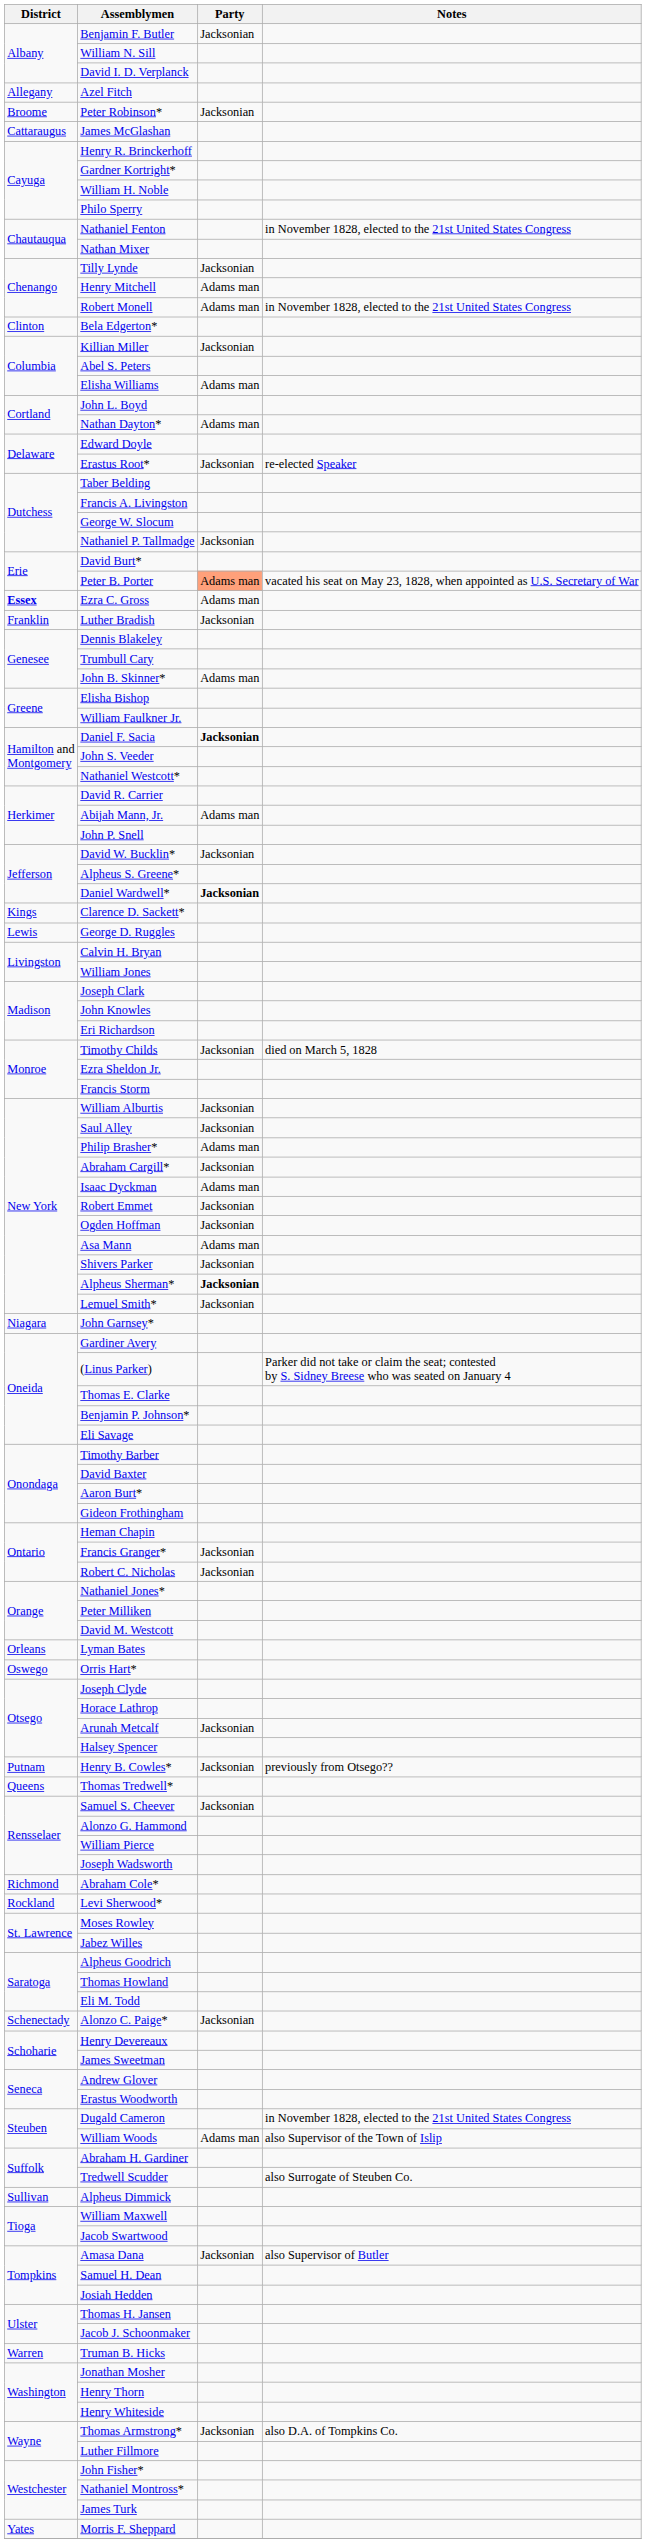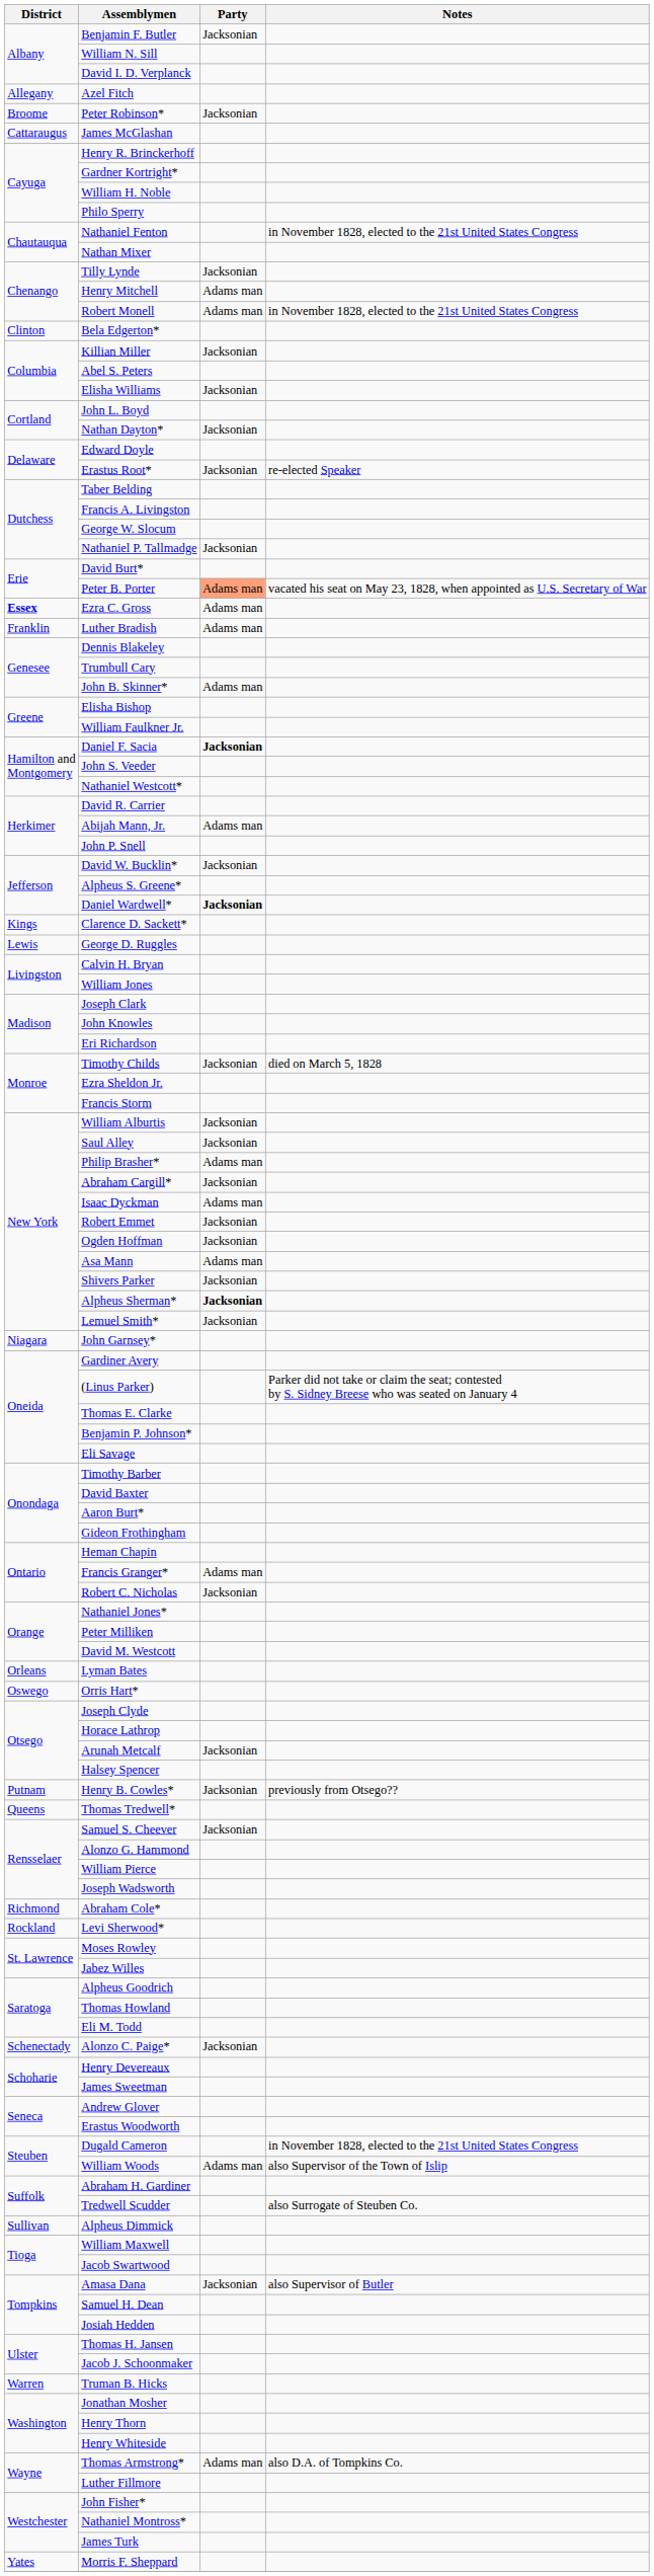 <table class=wikitable>
 <tr>
 <th>District</th>
 <th>Assemblymen</th>
 <th>Party</th>
 <th>Notes</th>
 </tr>
 <tr>
 <td rowspan="3"><a href='#'>Albany</a></td>
 <td><a href='#'>Benjamin F. Butler</a></td>
 <td>Jacksonian</td>
 <td></td>
 </tr>
 <tr>
 <td><a href='#'>William N. Sill</a></td>
 <td></td>
 <td></td>
 </tr>
 <tr>
 <td><a href='#'>David I. D. Verplanck</a></td>
 <td></td>
 <td></td>
 </tr>
 <tr>
 <td><a href='#'>Allegany</a></td>
 <td><a href='#'>Azel Fitch</a></td>
 <td></td>
 <td></td>
 </tr>
 <tr>
 <td><a href='#'>Broome</a></td>
 <td><a href='#'>Peter Robinson</a>*</td>
 <td>Jacksonian</td>
 <td></td>
 </tr>
 <tr>
 <td><a href='#'>Cattaraugus</a></td>
 <td><a href='#'>James McGlashan</a></td>
 <td></td>
 <td></td>
 </tr>
 <tr>
 <td rowspan="4"><a href='#'>Cayuga</a></td>
 <td><a href='#'>Henry R. Brinckerhoff</a></td>
 <td></td>
 <td></td>
 </tr>
 <tr>
 <td><a href='#'>Gardner Kortright</a>*</td>
 <td></td>
 <td></td>
 </tr>
 <tr>
 <td><a href='#'>William H. Noble</a></td>
 <td></td>
 <td></td>
 </tr>
 <tr>
 <td><a href='#'>Philo Sperry</a></td>
 <td></td>
 <td></td>
 </tr>
 <tr>
 <td rowspan="2"><a href='#'>Chautauqua</a></td>
 <td><a href='#'>Nathaniel Fenton</a></td>
 <td></td>
 <td>in November 1828, elected to the <a href='#'>21st United States Congress</a></td>
 </tr>
 <tr>
 <td><a href='#'>Nathan Mixer</a></td>
 <td></td>
 <td></td>
 </tr>
 <tr>
 <td rowspan="3"><a href='#'>Chenango</a></td>
 <td><a href='#'>Tilly Lynde</a></td>
 <td>Jacksonian</td>
 <td></td>
 </tr>
 <tr>
 <td><a href='#'>Henry Mitchell</a></td>
 <td>Adams man</td>
 <td></td>
 </tr>
 <tr>
 <td><a href='#'>Robert Monell</a></td>
 <td>Adams man</td>
 <td>in November 1828, elected to the <a href='#'>21st United States Congress</a></td>
 </tr>
 <tr>
 <td><a href='#'>Clinton</a></td>
 <td><a href='#'>Bela Edgerton</a>*</td>
 <td></td>
 <td></td>
 </tr>
 <tr>
 <td rowspan="3"><a href='#'>Columbia</a></td>
 <td><a href='#'>Killian Miller</a></td>
 <td>Jacksonian</td>
 <td></td>
 </tr>
 <tr>
 <td><a href='#'>Abel S. Peters</a></td>
 <td></td>
 <td></td>
 </tr>
 <tr>
 <td><a href='#'>Elisha Williams</a></td>
-<td>Adams man</td>
+<td>Jacksonian</td>
 <td></td>
 </tr>
 <tr>
 <td rowspan="2"><a href='#'>Cortland</a></td>
 <td><a href='#'>John L. Boyd</a></td>
 <td></td>
 <td></td>
 </tr>
 <tr>
 <td><a href='#'>Nathan Dayton</a>*</td>
-<td>Adams man</td>
+<td>Jacksonian</td>
 <td></td>
 </tr>
 <tr>
 <td rowspan="2"><a href='#'>Delaware</a></td>
 <td><a href='#'>Edward Doyle</a></td>
 <td></td>
 <td></td>
 </tr>
 <tr>
 <td><a href='#'>Erastus Root</a>*</td>
 <td>Jacksonian</td>
 <td>re-elected <a href='#'>Speaker</a></td>
 </tr>
 <tr>
 <td rowspan="4"><a href='#'>Dutchess</a></td>
 <td><a href='#'>Taber Belding</a></td>
 <td></td>
 <td></td>
 </tr>
 <tr>
 <td><a href='#'>Francis A. Livingston</a></td>
 <td></td>
 <td></td>
 </tr>
 <tr>
 <td><a href='#'>George W. Slocum</a></td>
 <td></td>
 <td></td>
 </tr>
 <tr>
 <td><a href='#'>Nathaniel P. Tallmadge</a></td>
 <td>Jacksonian</td>
 <td></td>
 </tr>
 <tr>
 <td rowspan="2"><a href='#'>Erie</a></td>
 <td><a href='#'>David Burt</a>*</td>
 <td></td>
 <td></td>
 </tr>
 <tr>
 <td><a href='#'>Peter B. Porter</a></td>
 <td style="background: lightsalmon;">Adams man</td>
 <td>vacated his seat on May 23, 1828, when appointed as <a href='#'>U.S. Secretary of War</a></td>
 </tr>
 <tr>
 <td><strong><a href='#'>Essex</a></strong></td>
 <td><a href='#'>Ezra C. Gross</a></td>
 <td>Adams man</td>
 <td></td>
 </tr>
 <tr>
 <td><a href='#'>Franklin</a></td>
 <td><a href='#'>Luther Bradish</a></td>
-<td>Jacksonian</td>
+<td>Adams man</td>
 <td></td>
 </tr>
 <tr>
 <td rowspan="3"><a href='#'>Genesee</a></td>
 <td><a href='#'>Dennis Blakeley</a></td>
 <td></td>
 <td></td>
 </tr>
 <tr>
 <td><a href='#'>Trumbull Cary</a></td>
 <td></td>
 <td></td>
 </tr>
 <tr>
 <td><a href='#'>John B. Skinner</a>*</td>
 <td>Adams man</td>
 <td></td>
 </tr>
 <tr>
 <td rowspan="2"><a href='#'>Greene</a></td>
 <td><a href='#'>Elisha Bishop</a></td>
 <td></td>
 <td></td>
 </tr>
 <tr>
 <td><a href='#'>William Faulkner Jr.</a></td>
 <td></td>
 <td></td>
 </tr>
 <tr>
 <td rowspan="3"><a href='#'>Hamilton</a> and <br><a href='#'>Montgomery</a></td>
 <td><a href='#'>Daniel F. Sacia</a></td>
 <td><strong>Jacksonian</strong></td>
 <td></td>
 </tr>
 <tr>
 <td><a href='#'>John S. Veeder</a></td>
 <td></td>
 <td></td>
 </tr>
 <tr>
 <td><a href='#'>Nathaniel Westcott</a>*</td>
 <td></td>
 <td></td>
 </tr>
 <tr>
 <td rowspan="3"><a href='#'>Herkimer</a></td>
 <td><a href='#'>David R. Carrier</a></td>
 <td></td>
 <td></td>
 </tr>
 <tr>
 <td><a href='#'>Abijah Mann, Jr.</a></td>
 <td>Adams man</td>
 <td></td>
 </tr>
 <tr>
 <td><a href='#'>John P. Snell</a></td>
 <td></td>
 <td></td>
 </tr>
 <tr>
 <td rowspan="3"><a href='#'>Jefferson</a></td>
 <td><a href='#'>David W. Bucklin</a>*</td>
 <td>Jacksonian</td>
 <td></td>
 </tr>
 <tr>
 <td><a href='#'>Alpheus S. Greene</a>*</td>
 <td></td>
 <td></td>
 </tr>
 <tr>
 <td><a href='#'>Daniel Wardwell</a>*</td>
 <td><strong>Jacksonian</strong></td>
 <td></td>
 </tr>
 <tr>
 <td><a href='#'>Kings</a></td>
 <td><a href='#'>Clarence D. Sackett</a>*</td>
 <td></td>
 <td></td>
 </tr>
 <tr>
 <td><a href='#'>Lewis</a></td>
 <td><a href='#'>George D. Ruggles</a></td>
 <td></td>
 <td></td>
 </tr>
 <tr>
 <td rowspan="2"><a href='#'>Livingston</a></td>
 <td><a href='#'>Calvin H. Bryan</a></td>
 <td></td>
 <td></td>
 </tr>
 <tr>
 <td><a href='#'>William Jones</a></td>
 <td></td>
 <td></td>
 </tr>
 <tr>
 <td rowspan="3"><a href='#'>Madison</a></td>
 <td><a href='#'>Joseph Clark</a></td>
 <td></td>
 <td></td>
 </tr>
 <tr>
 <td><a href='#'>John Knowles</a></td>
 <td></td>
 <td></td>
 </tr>
 <tr>
 <td><a href='#'>Eri Richardson</a></td>
 <td></td>
 <td></td>
 </tr>
 <tr>
 <td rowspan="3"><a href='#'>Monroe</a></td>
 <td><a href='#'>Timothy Childs</a></td>
 <td>Jacksonian</td>
 <td>died on March 5, 1828</td>
 </tr>
 <tr>
 <td><a href='#'>Ezra Sheldon Jr.</a></td>
 <td></td>
 <td></td>
 </tr>
 <tr>
 <td><a href='#'>Francis Storm</a></td>
 <td></td>
 <td></td>
 </tr>
 <tr>
 <td rowspan="11"><a href='#'>New York</a></td>
 <td><a href='#'>William Alburtis</a></td>
 <td>Jacksonian</td>
 <td></td>
 </tr>
 <tr>
 <td><a href='#'>Saul Alley</a></td>
 <td>Jacksonian</td>
 <td></td>
 </tr>
 <tr>
 <td><a href='#'>Philip Brasher</a>*</td>
 <td>Adams man</td>
 <td></td>
 </tr>
 <tr>
 <td><a href='#'>Abraham Cargill</a>*</td>
 <td>Jacksonian</td>
 <td></td>
 </tr>
 <tr>
 <td><a href='#'>Isaac Dyckman</a></td>
 <td>Adams man</td>
 <td></td>
 </tr>
 <tr>
 <td><a href='#'>Robert Emmet</a></td>
 <td>Jacksonian</td>
 <td></td>
 </tr>
 <tr>
 <td><a href='#'>Ogden Hoffman</a></td>
 <td>Jacksonian</td>
 <td></td>
 </tr>
 <tr>
 <td><a href='#'>Asa Mann</a></td>
 <td>Adams man</td>
 <td></td>
 </tr>
 <tr>
 <td><a href='#'>Shivers Parker</a></td>
 <td>Jacksonian</td>
 <td></td>
 </tr>
 <tr>
 <td><a href='#'>Alpheus Sherman</a>*</td>
 <td><strong>Jacksonian</strong></td>
 <td></td>
 </tr>
 <tr>
 <td><a href='#'>Lemuel Smith</a>*</td>
 <td>Jacksonian</td>
 <td></td>
 </tr>
 <tr>
 <td><a href='#'>Niagara</a></td>
 <td><a href='#'>John Garnsey</a>*</td>
 <td></td>
 <td></td>
 </tr>
 <tr>
 <td rowspan="5"><a href='#'>Oneida</a></td>
 <td><a href='#'>Gardiner Avery</a></td>
 <td></td>
 <td></td>
 </tr>
 <tr>
 <td>(<a href='#'>Linus Parker</a>)</td>
 <td></td>
 <td>Parker did not take or claim the seat; contested <br>by <a href='#'>S. Sidney Breese</a> who was seated on January 4</td>
 </tr>
 <tr>
 <td><a href='#'>Thomas E. Clarke</a></td>
 <td></td>
 <td></td>
 </tr>
 <tr>
 <td><a href='#'>Benjamin P. Johnson</a>*</td>
 <td></td>
 <td></td>
 </tr>
 <tr>
 <td><a href='#'>Eli Savage</a></td>
 <td></td>
 <td></td>
 </tr>
 <tr>
 <td rowspan="4"><a href='#'>Onondaga</a></td>
 <td><a href='#'>Timothy Barber</a></td>
 <td></td>
 <td></td>
 </tr>
 <tr>
 <td><a href='#'>David Baxter</a></td>
 <td></td>
 <td></td>
 </tr>
 <tr>
 <td><a href='#'>Aaron Burt</a>*</td>
 <td></td>
 <td></td>
 </tr>
 <tr>
 <td><a href='#'>Gideon Frothingham</a></td>
 <td></td>
 <td></td>
 </tr>
 <tr>
 <td rowspan="3"><a href='#'>Ontario</a></td>
 <td><a href='#'>Heman Chapin</a></td>
 <td></td>
 <td></td>
 </tr>
 <tr>
 <td><a href='#'>Francis Granger</a>*</td>
-<td>Jacksonian</td>
+<td>Adams man</td>
 <td></td>
 </tr>
 <tr>
 <td><a href='#'>Robert C. Nicholas</a></td>
 <td>Jacksonian</td>
 <td></td>
 </tr>
 <tr>
 <td rowspan="3"><a href='#'>Orange</a></td>
 <td><a href='#'>Nathaniel Jones</a>*</td>
 <td></td>
 <td></td>
 </tr>
 <tr>
 <td><a href='#'>Peter Milliken</a></td>
 <td></td>
 <td></td>
 </tr>
 <tr>
 <td><a href='#'>David M. Westcott</a></td>
 <td></td>
 <td></td>
 </tr>
 <tr>
 <td><a href='#'>Orleans</a></td>
 <td><a href='#'>Lyman Bates</a></td>
 <td></td>
 <td></td>
 </tr>
 <tr>
 <td><a href='#'>Oswego</a></td>
 <td><a href='#'>Orris Hart</a>*</td>
 <td></td>
 <td></td>
 </tr>
 <tr>
 <td rowspan="4"><a href='#'>Otsego</a></td>
 <td><a href='#'>Joseph Clyde</a></td>
 <td></td>
 <td></td>
 </tr>
 <tr>
 <td><a href='#'>Horace Lathrop</a></td>
 <td></td>
 <td></td>
 </tr>
 <tr>
 <td><a href='#'>Arunah Metcalf</a></td>
 <td>Jacksonian</td>
 <td></td>
 </tr>
 <tr>
 <td><a href='#'>Halsey Spencer</a></td>
 <td></td>
 <td></td>
 </tr>
 <tr>
 <td><a href='#'>Putnam</a></td>
 <td><a href='#'>Henry B. Cowles</a>*</td>
 <td>Jacksonian</td>
 <td>previously from Otsego??</td>
 </tr>
 <tr>
 <td><a href='#'>Queens</a></td>
 <td><a href='#'>Thomas Tredwell</a>*</td>
 <td></td>
 <td></td>
 </tr>
 <tr>
 <td rowspan="4"><a href='#'>Rensselaer</a></td>
 <td><a href='#'>Samuel S. Cheever</a></td>
 <td>Jacksonian</td>
 <td></td>
 </tr>
 <tr>
 <td><a href='#'>Alonzo G. Hammond</a></td>
 <td></td>
 <td></td>
 </tr>
 <tr>
 <td><a href='#'>William Pierce</a></td>
 <td></td>
 <td></td>
 </tr>
 <tr>
 <td><a href='#'>Joseph Wadsworth</a></td>
 <td></td>
 <td></td>
 </tr>
 <tr>
 <td><a href='#'>Richmond</a></td>
 <td><a href='#'>Abraham Cole</a>*</td>
 <td></td>
 <td></td>
 </tr>
 <tr>
 <td><a href='#'>Rockland</a></td>
 <td><a href='#'>Levi Sherwood</a>*</td>
 <td></td>
 <td></td>
 </tr>
 <tr>
 <td rowspan="2"><a href='#'>St. Lawrence</a></td>
 <td><a href='#'>Moses Rowley</a></td>
 <td></td>
 <td></td>
 </tr>
 <tr>
 <td><a href='#'>Jabez Willes</a></td>
 <td></td>
 <td></td>
 </tr>
 <tr>
 <td rowspan="3"><a href='#'>Saratoga</a></td>
 <td><a href='#'>Alpheus Goodrich</a></td>
 <td></td>
 <td></td>
 </tr>
 <tr>
 <td><a href='#'>Thomas Howland</a></td>
 <td></td>
 <td></td>
 </tr>
 <tr>
 <td><a href='#'>Eli M. Todd</a></td>
 <td></td>
 <td></td>
 </tr>
 <tr>
 <td><a href='#'>Schenectady</a></td>
 <td><a href='#'>Alonzo C. Paige</a>*</td>
 <td>Jacksonian</td>
 <td></td>
 </tr>
 <tr>
 <td rowspan="2"><a href='#'>Schoharie</a></td>
 <td><a href='#'>Henry Devereaux</a></td>
 <td></td>
 <td></td>
 </tr>
 <tr>
 <td><a href='#'>James Sweetman</a></td>
 <td></td>
 <td></td>
 </tr>
 <tr>
 <td rowspan="2"><a href='#'>Seneca</a></td>
 <td><a href='#'>Andrew Glover</a></td>
 <td></td>
 <td></td>
 </tr>
 <tr>
 <td><a href='#'>Erastus Woodworth</a></td>
 <td></td>
 <td></td>
 </tr>
 <tr>
 <td rowspan="2"><a href='#'>Steuben</a></td>
 <td><a href='#'>Dugald Cameron</a></td>
 <td></td>
 <td>in November 1828, elected to the <a href='#'>21st United States Congress</a></td>
 </tr>
 <tr>
 <td><a href='#'>William Woods</a></td>
 <td>Adams man</td>
 <td>also Supervisor of the Town of <a href='#'>Islip</a></td>
 </tr>
 <tr>
 <td rowspan="2"><a href='#'>Suffolk</a></td>
 <td><a href='#'>Abraham H. Gardiner</a></td>
 <td></td>
 <td></td>
 </tr>
 <tr>
 <td><a href='#'>Tredwell Scudder</a></td>
 <td></td>
 <td>also Surrogate of Steuben Co.</td>
 </tr>
 <tr>
 <td><a href='#'>Sullivan</a></td>
 <td><a href='#'>Alpheus Dimmick</a></td>
 <td></td>
 <td></td>
 </tr>
 <tr>
 <td rowspan="2"><a href='#'>Tioga</a></td>
 <td><a href='#'>William Maxwell</a></td>
 <td></td>
 <td></td>
 </tr>
 <tr>
 <td><a href='#'>Jacob Swartwood</a></td>
 <td></td>
 <td></td>
 </tr>
 <tr>
 <td rowspan="3"><a href='#'>Tompkins</a></td>
 <td><a href='#'>Amasa Dana</a></td>
 <td>Jacksonian</td>
 <td>also Supervisor of <a href='#'>Butler</a></td>
 </tr>
 <tr>
 <td><a href='#'>Samuel H. Dean</a></td>
 <td></td>
 <td></td>
 </tr>
 <tr>
 <td><a href='#'>Josiah Hedden</a></td>
 <td></td>
 <td></td>
 </tr>
 <tr>
 <td rowspan="2"><a href='#'>Ulster</a></td>
 <td><a href='#'>Thomas H. Jansen</a></td>
 <td></td>
 <td></td>
 </tr>
 <tr>
 <td><a href='#'>Jacob J. Schoonmaker</a></td>
 <td></td>
 <td></td>
 </tr>
 <tr>
 <td><a href='#'>Warren</a></td>
 <td><a href='#'>Truman B. Hicks</a></td>
 <td></td>
 <td></td>
 </tr>
 <tr>
 <td rowspan="3"><a href='#'>Washington</a></td>
 <td><a href='#'>Jonathan Mosher</a></td>
 <td></td>
 <td></td>
 </tr>
 <tr>
 <td><a href='#'>Henry Thorn</a></td>
 <td></td>
 <td></td>
 </tr>
 <tr>
 <td><a href='#'>Henry Whiteside</a></td>
 <td></td>
 <td></td>
 </tr>
 <tr>
 <td rowspan="2"><a href='#'>Wayne</a></td>
 <td><a href='#'>Thomas Armstrong</a>*</td>
-<td>Jacksonian</td>
+<td>Adams man</td>
 <td>also D.A. of Tompkins Co.</td>
 </tr>
 <tr>
 <td><a href='#'>Luther Fillmore</a></td>
 <td></td>
 <td></td>
 </tr>
 <tr>
 <td rowspan="3"><a href='#'>Westchester</a></td>
 <td><a href='#'>John Fisher</a>*</td>
 <td></td>
 <td></td>
 </tr>
 <tr>
 <td><a href='#'>Nathaniel Montross</a>*</td>
 <td></td>
 <td></td>
 </tr>
 <tr>
 <td><a href='#'>James Turk</a></td>
 <td></td>
 <td></td>
 </tr>
 <tr>
 <td><a href='#'>Yates</a></td>
 <td><a href='#'>Morris F. Sheppard</a></td>
 <td></td>
 <td></td>
 </tr>
 <tr>
 </tr>
 </table>
